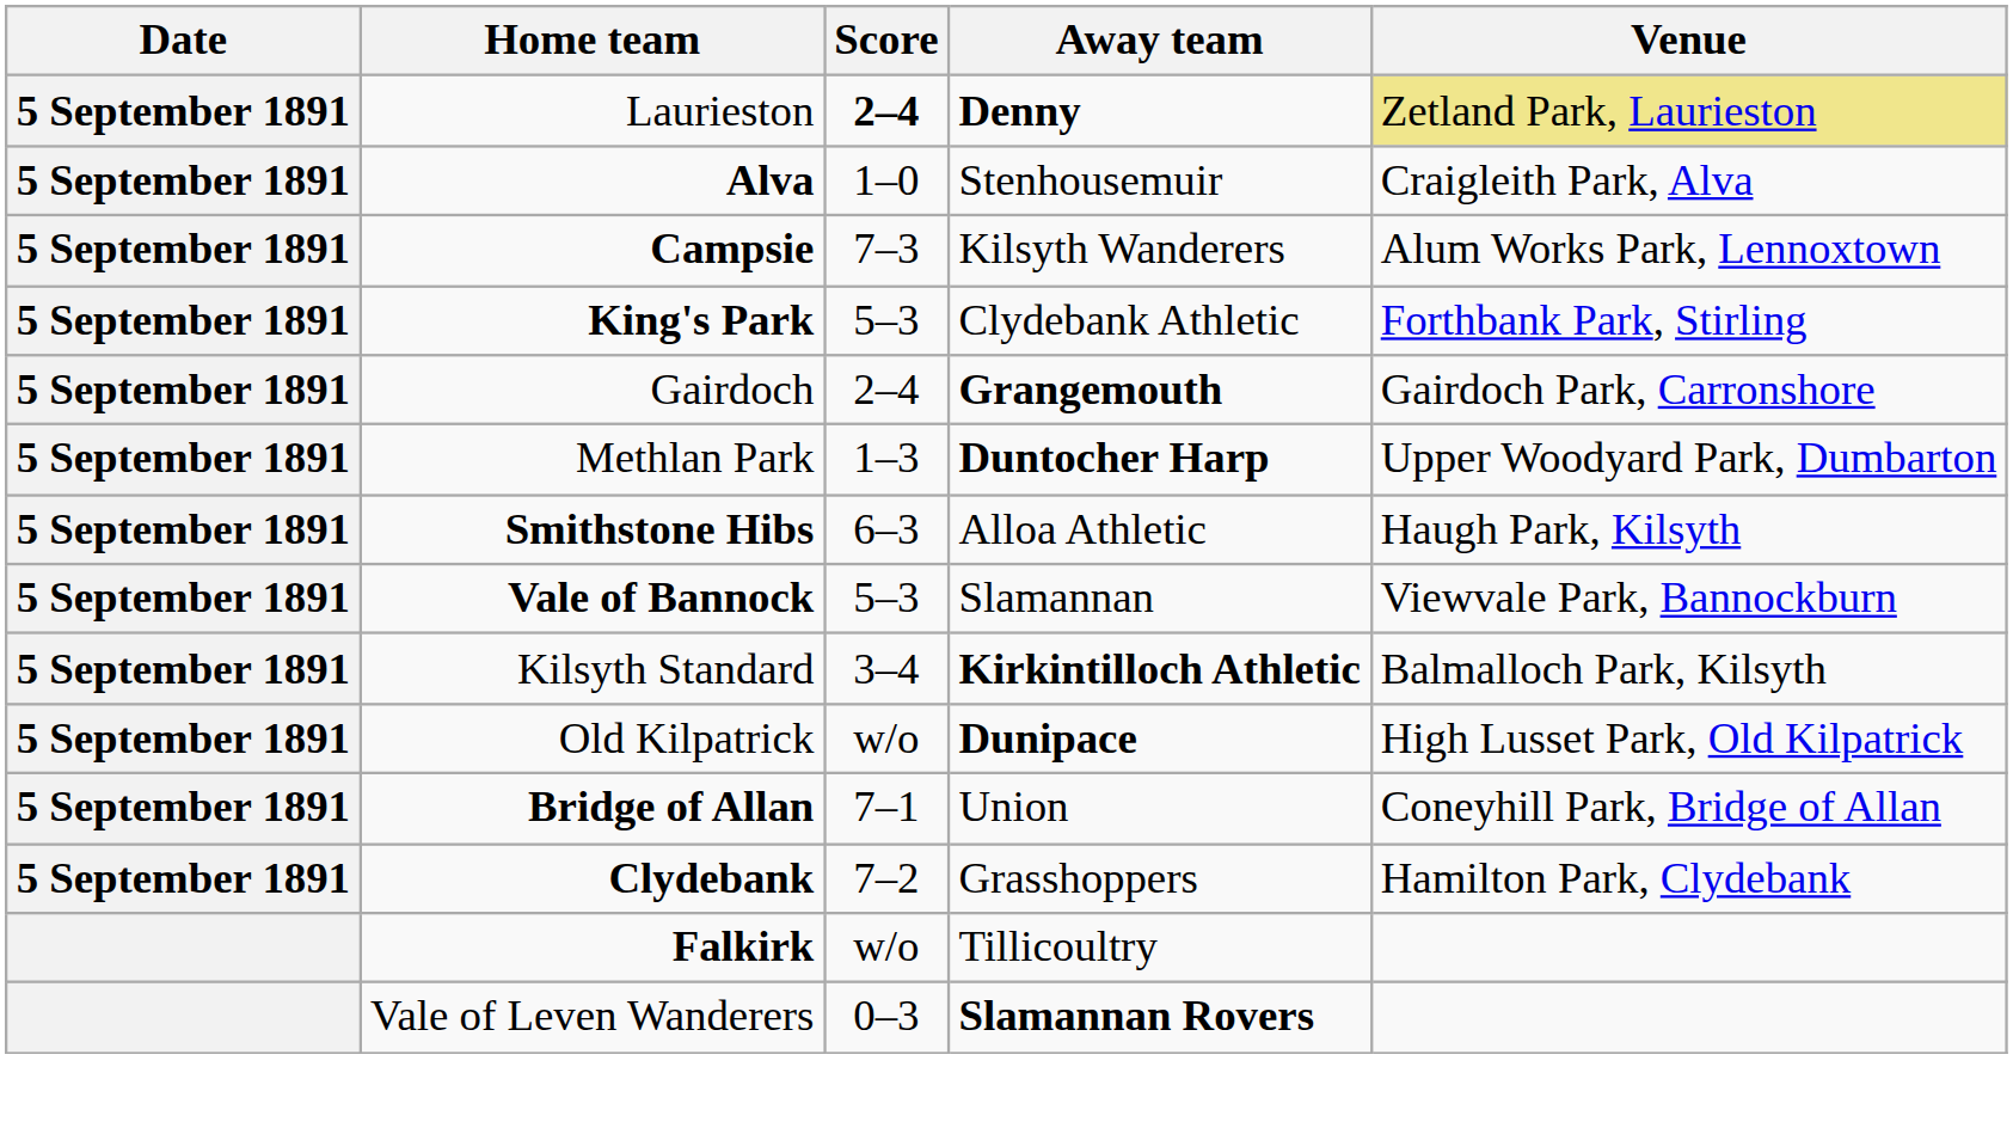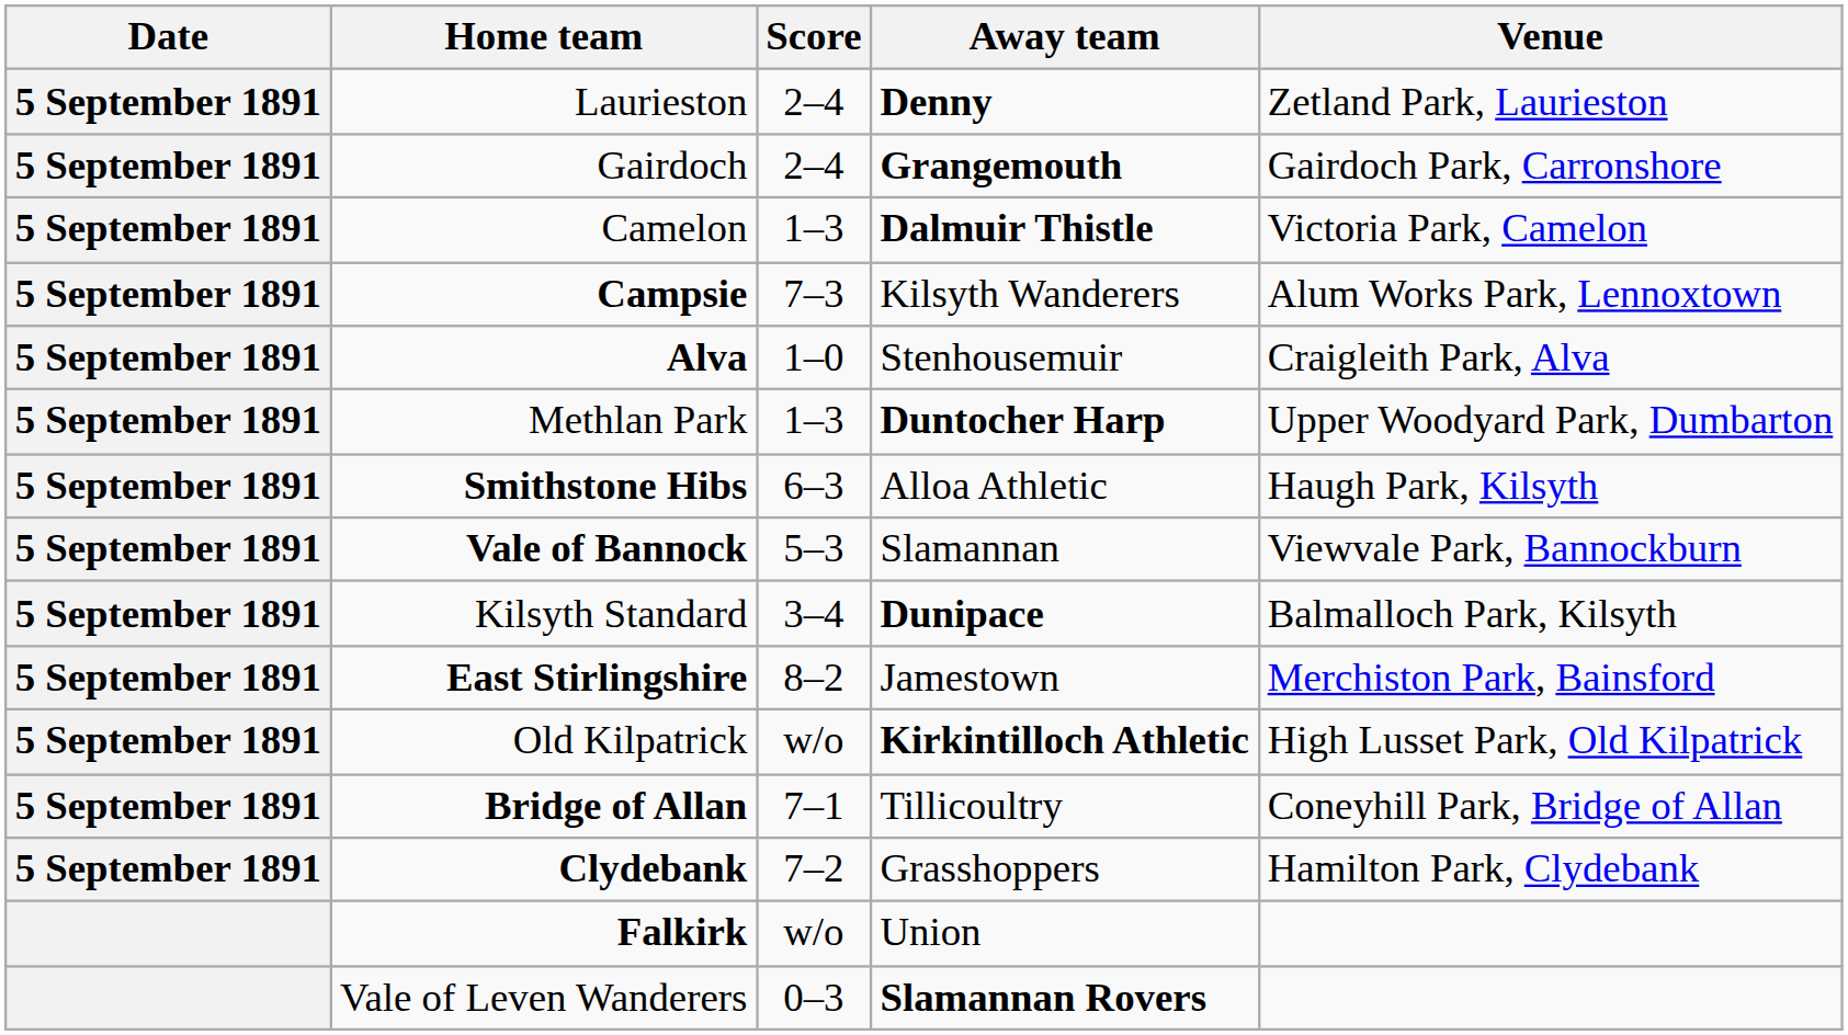 <table class="wikitable football-result-list" style="max-width: 80em; text-align: center">
 <tr>
 <th scope="col">Date</th>
 <th scope="col">Home team</th>
 <th scope="col">Score</th>
 <th scope="col">Away team</th>
 <th scope="col">Venue</th>
 </tr>
 <tr>
 <th scope="row">5 September 1891</th>
 <td align=right>Laurieston</td>
-<td><strong>2–4</strong></td>
+<td>2–4</td>
 <td align=left><strong>Denny</strong></td>
-<td align=left style="background: khaki;">Zetland Park, <a href='#'>Laurieston</a></td>
+<td align=left>Zetland Park, <a href='#'>Laurieston</a></td>
 </tr>
 <tr>
 <th scope="row">5 September 1891</th>
-<td align=right><strong>Alva</strong></td>
-<td>1–0</td>
-<td align=left>Stenhousemuir</td>
-<td align=left>Craigleith Park, <a href='#'>Alva</a></td>
+<td align=right>Gairdoch</td>
+<td>2–4</td>
+<td align=left><strong>Grangemouth</strong></td>
+<td align=left>Gairdoch Park, <a href='#'>Carronshore</a></td>
+</tr>
+<tr>
+<th scope="row">5 September 1891</th>
+<td align=right>Camelon</td>
+<td>1–3</td>
+<td align=left><strong>Dalmuir Thistle</strong></td>
+<td align=left>Victoria Park, <a href='#'>Camelon</a></td>
 </tr>
 <tr>
 <th scope="row">5 September 1891</th>
 <td align=right><strong>Campsie</strong></td>
 <td>7–3</td>
 <td align=left>Kilsyth Wanderers</td>
 <td align=left>Alum Works Park, <a href='#'>Lennoxtown</a></td>
 </tr>
 <tr>
 <th scope="row">5 September 1891</th>
-<td align=right><strong>King's Park</strong></td>
-<td>5–3</td>
-<td align=left>Clydebank Athletic</td>
-<td align=left><a href='#'>Forthbank Park</a>, <a href='#'>Stirling</a></td>
-</tr>
-<tr>
-<th scope="row">5 September 1891</th>
-<td align=right>Gairdoch</td>
-<td>2–4</td>
-<td align=left><strong>Grangemouth</strong></td>
-<td align=left>Gairdoch Park, <a href='#'>Carronshore</a></td>
+<td align=right><strong>Alva</strong></td>
+<td>1–0</td>
+<td align=left>Stenhousemuir</td>
+<td align=left>Craigleith Park, <a href='#'>Alva</a></td>
 </tr>
 <tr>
 <th scope="row">5 September 1891</th>
 <td align=right>Methlan Park</td>
 <td>1–3</td>
 <td align=left><strong>Duntocher Harp</strong></td>
 <td align=left>Upper Woodyard Park, <a href='#'>Dumbarton</a></td>
 </tr>
 <tr>
 <th scope="row">5 September 1891</th>
 <td align=right><strong>Smithstone Hibs</strong></td>
 <td>6–3</td>
 <td align=left>Alloa Athletic</td>
 <td align=left>Haugh Park, <a href='#'>Kilsyth</a></td>
 </tr>
 <tr>
 <th scope="row">5 September 1891</th>
 <td align=right><strong>Vale of Bannock</strong></td>
 <td>5–3</td>
 <td align=left>Slamannan</td>
 <td align=left>Viewvale Park, <a href='#'>Bannockburn</a></td>
 </tr>
 <tr>
 <th scope="row">5 September 1891</th>
 <td align=right>Kilsyth Standard</td>
 <td>3–4</td>
-<td align=left><strong>Kirkintilloch Athletic</strong></td>
+<td align=left><strong>Dunipace</strong></td>
 <td align=left>Balmalloch Park, Kilsyth</td>
+</tr>
+<tr>
+<th scope="row">5 September 1891</th>
+<td align=right><strong>East Stirlingshire</strong></td>
+<td>8–2</td>
+<td align=left>Jamestown</td>
+<td align=left><a href='#'>Merchiston Park</a>, <a href='#'>Bainsford</a></td>
 </tr>
 <tr>
 <th scope="row">5 September 1891</th>
 <td align=right>Old Kilpatrick</td>
 <td>w/o</td>
-<td align=left><strong>Dunipace</strong></td>
+<td align=left><strong>Kirkintilloch Athletic</strong></td>
 <td align=left>High Lusset Park, <a href='#'>Old Kilpatrick</a></td>
 </tr>
 <tr>
 <th scope="row">5 September 1891</th>
 <td align=right><strong>Bridge of Allan</strong></td>
 <td>7–1</td>
-<td align=left>Union</td>
+<td align=left>Tillicoultry</td>
 <td align=left>Coneyhill Park, <a href='#'>Bridge of Allan</a></td>
 </tr>
 <tr>
 <th scope="row">5 September 1891</th>
 <td align=right><strong>Clydebank</strong></td>
 <td>7–2</td>
 <td align=left>Grasshoppers</td>
 <td align=left>Hamilton Park, <a href='#'>Clydebank</a></td>
 </tr>
 <tr>
 <th scope="row"></th>
 <td align=right><strong>Falkirk</strong></td>
 <td>w/o</td>
-<td align=left>Tillicoultry</td>
+<td align=left>Union</td>
 <td></td>
 </tr>
 <tr>
 <th scope="row"></th>
 <td align=right>Vale of Leven Wanderers</td>
 <td>0–3</td>
 <td align=left><strong>Slamannan Rovers</strong></td>
 <td></td>
 </tr>
 </table>
